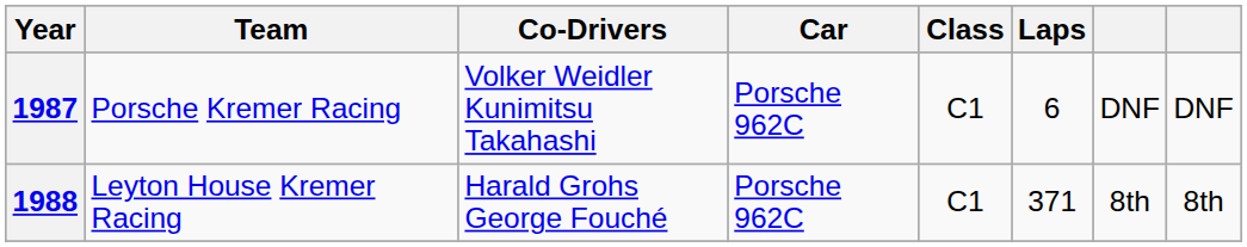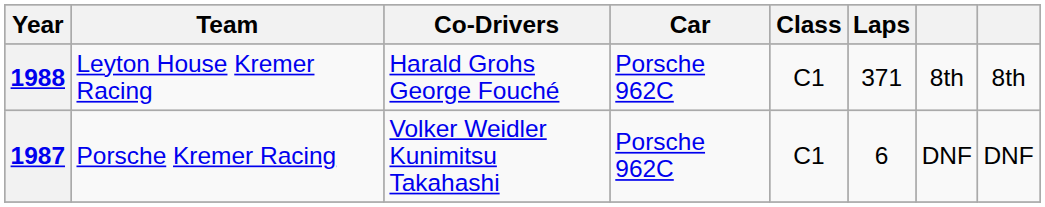 <table class="wikitable" style="text-align:center; font-size:90%">
 <tr>
 <th>Year</th>
 <th>Team</th>
 <th>Co-Drivers</th>
 <th>Car</th>
 <th>Class</th>
 <th>Laps</th>
 <th></th>
 <th></th>
 </tr>
 <tr>
+<th><a href='#'>1988</a></th>
+<td align="left"> <a href='#'>Leyton House</a> <a href='#'>Kremer Racing</a></td>
+<td align="left"> <a href='#'>Harald Grohs</a><br> <a href='#'>George Fouché</a></td>
+<td align="left"><a href='#'>Porsche 962C</a></td>
+<td>C1</td>
+<td>371</td>
+<td>8th</td>
+<td>8th</td>
+</tr>
+<tr>
 <th><a href='#'>1987</a></th>
 <td align="left"> <a href='#'>Porsche</a> <a href='#'>Kremer Racing</a></td>
 <td align="left"> <a href='#'>Volker Weidler</a><br> <a href='#'>Kunimitsu Takahashi</a></td>
 <td align="left"><a href='#'>Porsche 962C</a></td>
 <td>C1</td>
 <td>6</td>
 <td>DNF</td>
 <td>DNF</td>
 </tr>
-<tr>
-<th><a href='#'>1988</a></th>
-<td align="left"> <a href='#'>Leyton House</a> <a href='#'>Kremer Racing</a></td>
-<td align="left"> <a href='#'>Harald Grohs</a><br> <a href='#'>George Fouché</a></td>
-<td align="left"><a href='#'>Porsche 962C</a></td>
-<td>C1</td>
-<td>371</td>
-<td>8th</td>
-<td>8th</td>
-</tr>
 </table>
